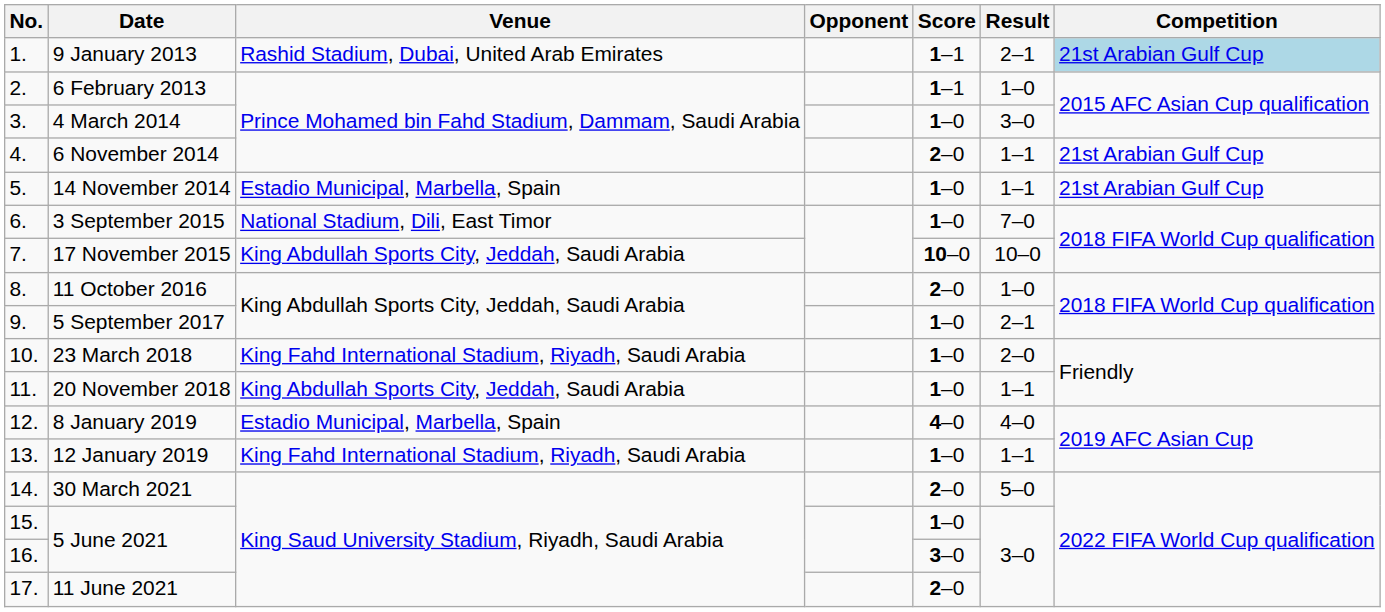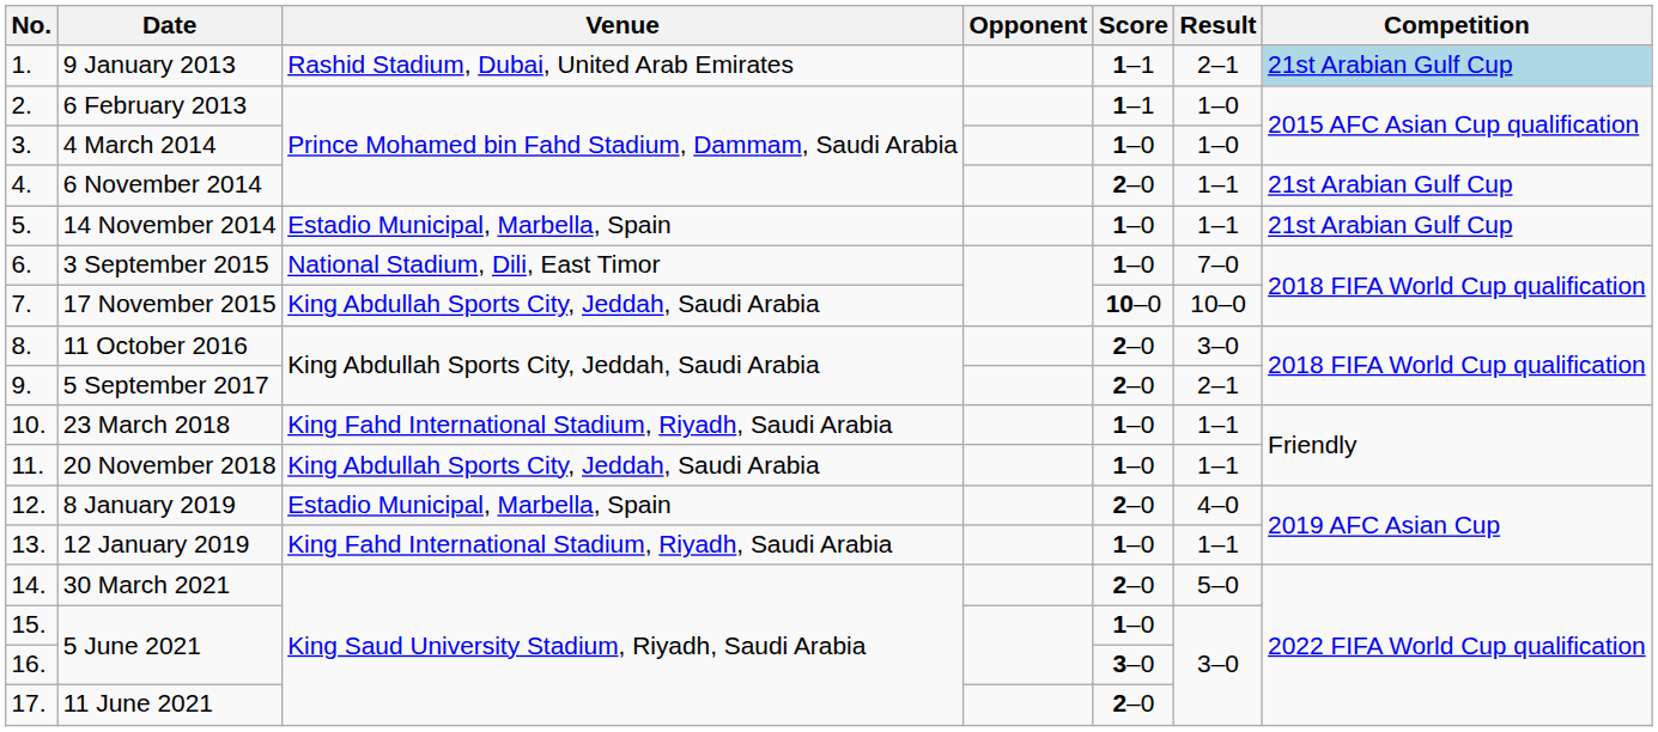 <table class="wikitable" style="font-size:99%">
 <tr>
 <th>No.</th>
 <th>Date</th>
 <th>Venue</th>
 <th>Opponent</th>
 <th>Score</th>
 <th>Result</th>
 <th>Competition</th>
 </tr>
 <tr>
 <td>1.</td>
 <td>9 January 2013</td>
 <td><a href='#'>Rashid Stadium</a>, <a href='#'>Dubai</a>, United Arab Emirates</td>
 <td></td>
 <td align=center><strong>1</strong>–1</td>
 <td align=center>2–1</td>
 <td style="background: lightblue;"><a href='#'>21st Arabian Gulf Cup</a></td>
 </tr>
 <tr>
 <td>2.</td>
 <td>6 February 2013</td>
 <td rowspan=3><a href='#'>Prince Mohamed bin Fahd Stadium</a>, <a href='#'>Dammam</a>, Saudi Arabia</td>
 <td></td>
 <td align=center><strong>1</strong>–1</td>
 <td align=center>1–0</td>
 <td rowspan=2><a href='#'>2015 AFC Asian Cup qualification</a></td>
 </tr>
 <tr>
 <td>3.</td>
 <td>4 March 2014</td>
 <td></td>
 <td align=center><strong>1</strong>–0</td>
-<td align=center>3–0</td>
+<td align=center>1–0</td>
 </tr>
 <tr>
 <td>4.</td>
 <td>6 November 2014</td>
 <td></td>
 <td align=center><strong>2</strong>–0</td>
 <td align=center>1–1</td>
 <td><a href='#'>21st Arabian Gulf Cup</a></td>
 </tr>
 <tr>
 <td>5.</td>
 <td>14 November 2014</td>
 <td><a href='#'>Estadio Municipal</a>, <a href='#'>Marbella</a>, Spain</td>
 <td></td>
 <td align=center><strong>1</strong>–0</td>
 <td align=center>1–1</td>
 <td><a href='#'>21st Arabian Gulf Cup</a></td>
 </tr>
 <tr>
 <td>6.</td>
 <td>3 September 2015</td>
 <td><a href='#'>National Stadium</a>, <a href='#'>Dili</a>, East Timor</td>
 <td rowspan=2></td>
 <td align=center><strong>1</strong>–0</td>
 <td align=center>7–0</td>
 <td rowspan=2><a href='#'>2018 FIFA World Cup qualification</a></td>
 </tr>
 <tr>
 <td>7.</td>
 <td>17 November 2015</td>
 <td><a href='#'>King Abdullah Sports City</a>, <a href='#'>Jeddah</a>, Saudi Arabia</td>
 <td align=center><strong>10</strong>–0</td>
 <td align=center>10–0</td>
 </tr>
 <tr>
 <td>8.</td>
 <td>11 October 2016</td>
 <td rowspan=2>King Abdullah Sports City, Jeddah, Saudi Arabia</td>
 <td></td>
 <td align=center><strong>2</strong>–0</td>
-<td align=center>1–0</td>
+<td align=center>3–0</td>
 <td rowspan=2><a href='#'>2018 FIFA World Cup qualification</a></td>
 </tr>
 <tr>
 <td>9.</td>
 <td>5 September 2017</td>
 <td></td>
-<td align=center><strong>1</strong>–0</td>
+<td align=center><strong>2</strong>–0</td>
 <td align=center>2–1</td>
 </tr>
 <tr>
 <td>10.</td>
 <td>23 March 2018</td>
 <td><a href='#'>King Fahd International Stadium</a>, <a href='#'>Riyadh</a>, Saudi Arabia</td>
 <td></td>
 <td align=center><strong>1</strong>–0</td>
-<td align=center>2–0</td>
+<td align=center>1–1</td>
 <td rowspan=2>Friendly</td>
 </tr>
 <tr>
 <td>11.</td>
 <td>20 November 2018</td>
 <td><a href='#'>King Abdullah Sports City</a>, <a href='#'>Jeddah</a>, Saudi Arabia</td>
 <td></td>
 <td align=center><strong>1</strong>–0</td>
 <td align=center>1–1</td>
 </tr>
 <tr>
 <td>12.</td>
 <td>8 January 2019</td>
 <td><a href='#'>Estadio Municipal</a>, <a href='#'>Marbella</a>, Spain</td>
 <td></td>
-<td align=center><strong>4</strong>–0</td>
+<td align=center><strong>2</strong>–0</td>
 <td align=center>4–0</td>
 <td rowspan=2><a href='#'>2019 AFC Asian Cup</a></td>
 </tr>
 <tr>
 <td>13.</td>
 <td>12 January 2019</td>
 <td><a href='#'>King Fahd International Stadium</a>, <a href='#'>Riyadh</a>, Saudi Arabia</td>
 <td></td>
 <td align=center><strong>1</strong>–0</td>
 <td align=center>1–1</td>
 </tr>
 <tr>
 <td>14.</td>
 <td>30 March 2021</td>
 <td rowspan=4><a href='#'>King Saud University Stadium</a>, Riyadh, Saudi Arabia</td>
 <td></td>
 <td align=center><strong>2</strong>–0</td>
 <td align=center>5–0</td>
 <td rowspan=4><a href='#'>2022 FIFA World Cup qualification</a></td>
 </tr>
 <tr>
 <td>15.</td>
 <td rowspan=2>5 June 2021</td>
 <td rowspan=2></td>
 <td align=center><strong>1</strong>–0</td>
 <td rowspan=3 align=center>3–0</td>
 </tr>
 <tr>
 <td>16.</td>
 <td align=center><strong>3</strong>–0</td>
 </tr>
 <tr>
 <td>17.</td>
 <td>11 June 2021</td>
 <td></td>
 <td align=center><strong>2</strong>–0</td>
 </tr>
 </table>
